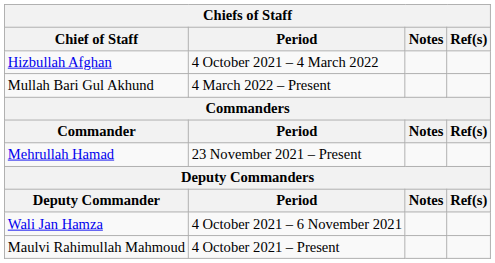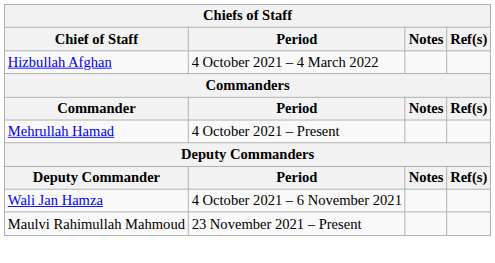 <table class="wikitable">
 <tr>
 <th colspan="4">Chiefs of Staff</th>
 </tr>
 <tr>
 <th>Chief of Staff</th>
 <th>Period</th>
 <th>Notes</th>
 <th>Ref(s)</th>
 </tr>
 <tr>
 <td><a href='#'>Hizbullah Afghan</a></td>
 <td>4 October 2021 – 4 March 2022</td>
 <td></td>
 <td></td>
 </tr>
 <tr>
-<td>Mullah Bari Gul Akhund</td>
-<td>4 March 2022 – Present</td>
-<td></td>
-<td></td>
-</tr>
-<tr>
 <th colspan="4">Commanders</th>
 </tr>
 <tr>
 <th>Commander</th>
 <th>Period</th>
 <th>Notes</th>
 <th>Ref(s)</th>
 </tr>
 <tr>
 <td><a href='#'>Mehrullah Hamad</a></td>
-<td>23 November 2021 – Present</td>
+<td>4 October 2021 – Present</td>
 <td></td>
 <td></td>
 </tr>
 <tr>
 <th colspan="4">Deputy Commanders</th>
 </tr>
 <tr>
 <th>Deputy Commander</th>
 <th>Period</th>
 <th>Notes</th>
 <th>Ref(s)</th>
 </tr>
 <tr>
 <td><a href='#'>Wali Jan Hamza</a></td>
 <td>4 October 2021 – 6 November 2021</td>
 <td></td>
 <td></td>
 </tr>
 <tr>
 <td>Maulvi Rahimullah Mahmoud</td>
-<td>4 October 2021 – Present</td>
+<td>23 November 2021 – Present</td>
 <td></td>
 <td></td>
 </tr>
 </table>
